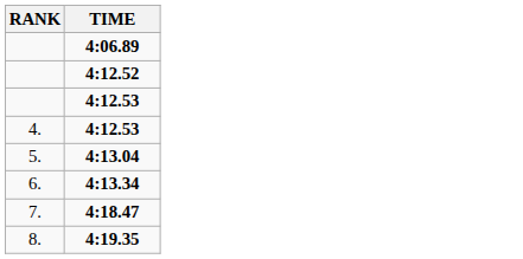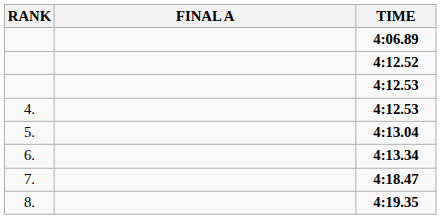 <table class="wikitable">
 <tr>
 <th>RANK</th>
+<th style="width: 20em">FINAL A</th>
 <th style="width: 5em">TIME</th>
 </tr>
 <tr>
 <td align="center"></td>
+<td></td>
 <td align="center"><strong>4:06.89</strong></td>
 </tr>
 <tr>
 <td align="center"></td>
+<td></td>
 <td align="center"><strong>4:12.52</strong></td>
 </tr>
 <tr>
 <td align="center"></td>
+<td></td>
 <td align="center"><strong>4:12.53</strong></td>
 </tr>
 <tr>
 <td align="center">4.</td>
+<td></td>
 <td align="center"><strong>4:12.53</strong></td>
 </tr>
 <tr>
 <td align="center">5.</td>
+<td></td>
 <td align="center"><strong>4:13.04</strong></td>
 </tr>
 <tr>
 <td align="center">6.</td>
+<td></td>
 <td align="center"><strong>4:13.34</strong></td>
 </tr>
 <tr>
 <td align="center">7.</td>
+<td></td>
 <td align="center"><strong>4:18.47</strong></td>
 </tr>
 <tr>
 <td align="center">8.</td>
+<td></td>
 <td align="center"><strong>4:19.35</strong></td>
 </tr>
 </table>
